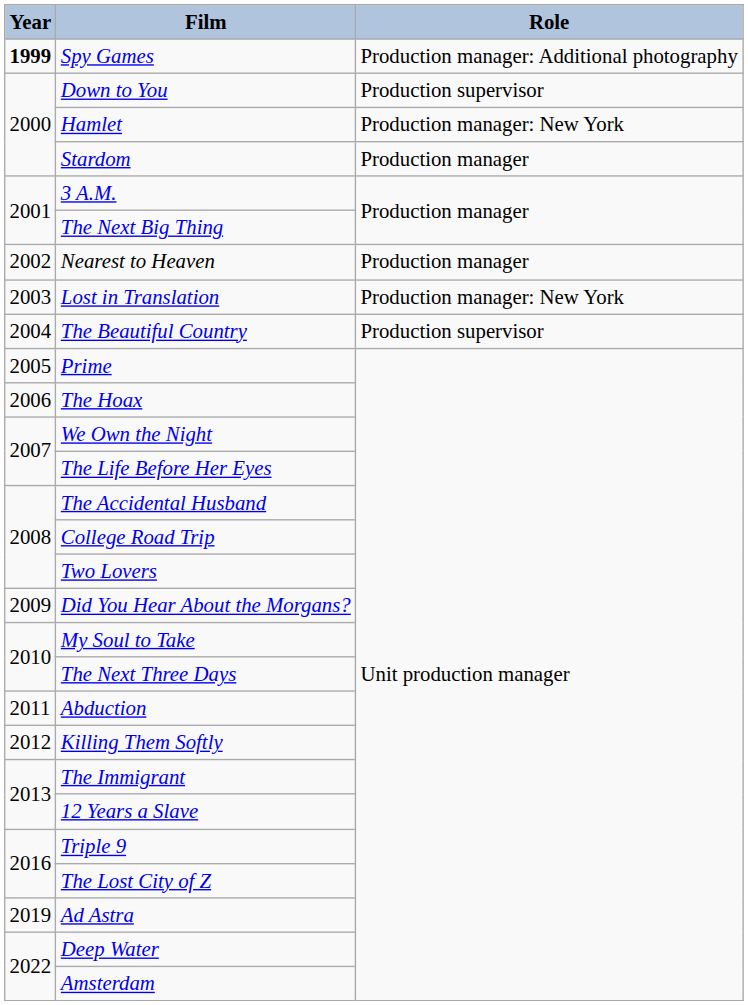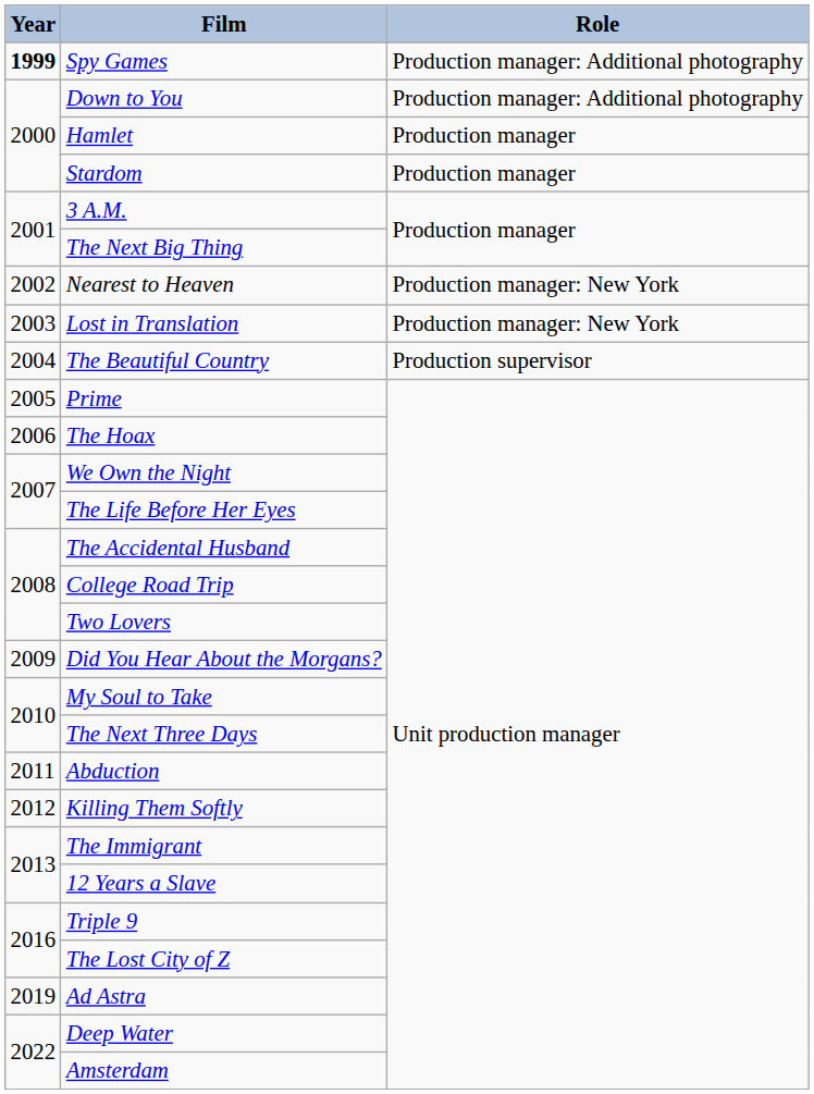 <table class="wikitable" style="font-size:95%;">
 <tr>
 <th style="background:#B0C4DE;">Year</th>
 <th style="background:#B0C4DE;">Film</th>
 <th style="background:#B0C4DE;">Role</th>
 </tr>
 <tr>
 <td><strong>1999</strong></td>
 <td><em><a href='#'>Spy Games</a></em></td>
 <td>Production manager: Additional photography</td>
 </tr>
 <tr>
 <td rowspan=3>2000</td>
 <td><em><a href='#'>Down to You</a></em></td>
-<td>Production supervisor</td>
+<td>Production manager: Additional photography</td>
 </tr>
 <tr>
 <td><em><a href='#'>Hamlet</a></em></td>
-<td>Production manager: New York</td>
+<td>Production manager</td>
 </tr>
 <tr>
 <td><em><a href='#'>Stardom</a></em></td>
 <td>Production manager</td>
 </tr>
 <tr>
 <td rowspan=2>2001</td>
 <td><em><a href='#'>3 A.M.</a></em></td>
 <td rowspan=2>Production manager</td>
 </tr>
 <tr>
 <td><em><a href='#'>The Next Big Thing</a></em></td>
 </tr>
 <tr>
 <td>2002</td>
 <td><em>Nearest to Heaven</em></td>
-<td>Production manager</td>
+<td>Production manager: New York</td>
 </tr>
 <tr>
 <td>2003</td>
 <td><em><a href='#'>Lost in Translation</a></em></td>
 <td>Production manager: New York</td>
 </tr>
 <tr>
 <td>2004</td>
 <td><em><a href='#'>The Beautiful Country</a></em></td>
 <td>Production supervisor</td>
 </tr>
 <tr>
 <td>2005</td>
 <td><em><a href='#'>Prime</a></em></td>
 <td rowspan=19>Unit production manager</td>
 </tr>
 <tr>
 <td>2006</td>
 <td><em><a href='#'>The Hoax</a></em></td>
 </tr>
 <tr>
 <td rowspan=2>2007</td>
 <td><em><a href='#'>We Own the Night</a></em></td>
 </tr>
 <tr>
 <td><em><a href='#'>The Life Before Her Eyes</a></em></td>
 </tr>
 <tr>
 <td rowspan=3>2008</td>
 <td><em><a href='#'>The Accidental Husband</a></em></td>
 </tr>
 <tr>
 <td><em><a href='#'>College Road Trip</a></em></td>
 </tr>
 <tr>
 <td><em><a href='#'>Two Lovers</a></em></td>
 </tr>
 <tr>
 <td>2009</td>
 <td><em><a href='#'>Did You Hear About the Morgans?</a></em></td>
 </tr>
 <tr>
 <td rowspan=2>2010</td>
 <td><em><a href='#'>My Soul to Take</a></em></td>
 </tr>
 <tr>
 <td><em><a href='#'>The Next Three Days</a></em></td>
 </tr>
 <tr>
 <td>2011</td>
 <td><em><a href='#'>Abduction</a></em></td>
 </tr>
 <tr>
 <td>2012</td>
 <td><em><a href='#'>Killing Them Softly</a></em></td>
 </tr>
 <tr>
 <td rowspan=2>2013</td>
 <td><em><a href='#'>The Immigrant</a></em></td>
 </tr>
 <tr>
 <td><em><a href='#'>12 Years a Slave</a></em></td>
 </tr>
 <tr>
 <td rowspan=2>2016</td>
 <td><em><a href='#'>Triple 9</a></em></td>
 </tr>
 <tr>
 <td><em><a href='#'>The Lost City of Z</a></em></td>
 </tr>
 <tr>
 <td>2019</td>
 <td><em><a href='#'>Ad Astra</a></em></td>
 </tr>
 <tr>
 <td rowspan=2>2022</td>
 <td><em><a href='#'>Deep Water</a></em></td>
 </tr>
 <tr>
 <td><em><a href='#'>Amsterdam</a></em></td>
 </tr>
 </table>
